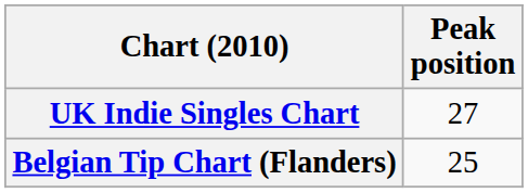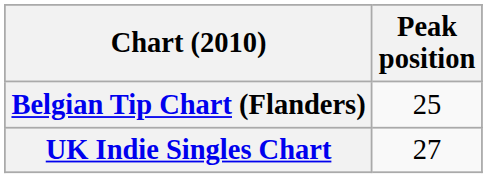 <table class="wikitable sortable plainrowheaders">
 <tr>
 <th scope="col">Chart (2010)</th>
 <th scope="col">Peak<br>position</th>
 </tr>
 <tr>
+<th scope="row"><a href='#'>Belgian Tip Chart</a> (Flanders)</th>
+<td align="center">25</td>
+</tr>
+<tr>
 <th scope="row"><a href='#'>UK Indie Singles Chart</a></th>
 <td align="center">27</td>
 </tr>
-<tr>
-<th scope="row"><a href='#'>Belgian Tip Chart</a> (Flanders)</th>
-<td align="center">25</td>
-</tr>
 </table>
